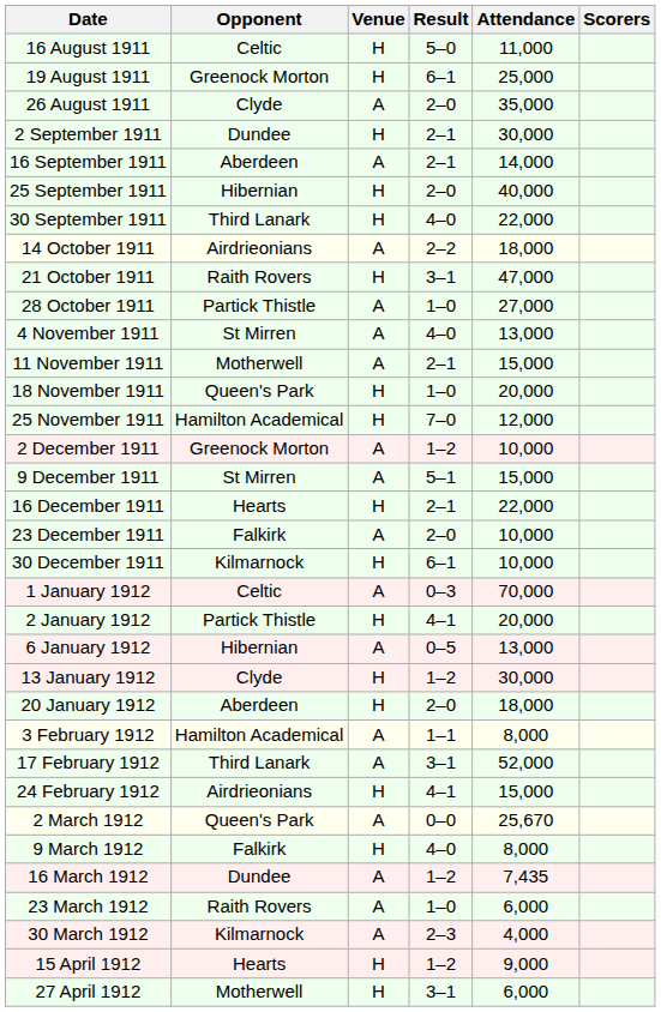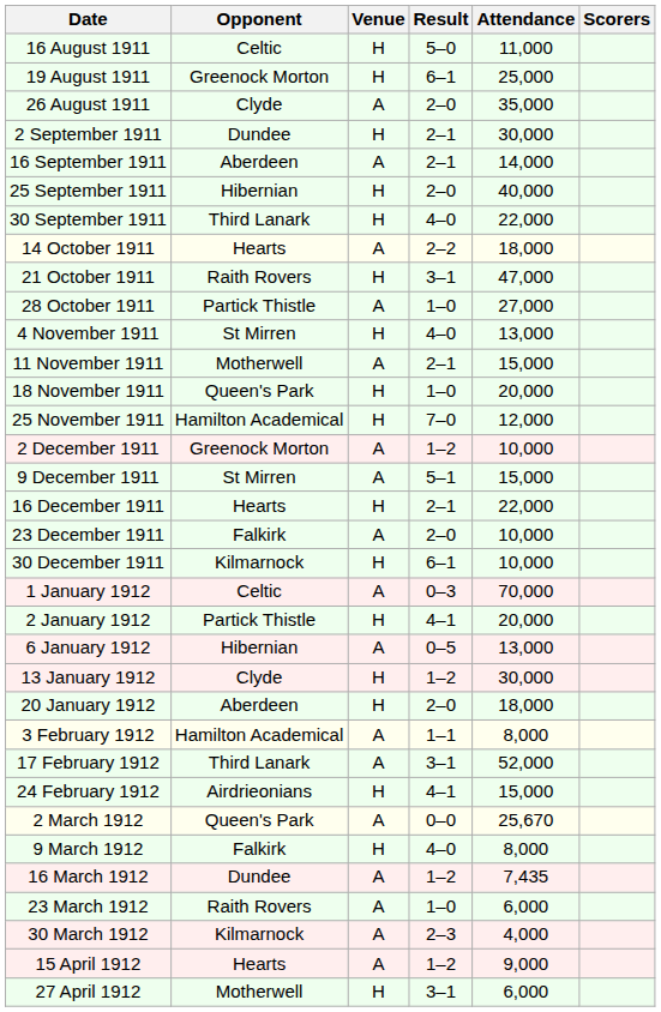 <table class="wikitable sortable" style="font-size:100%; text-align:center">
 <tr>
 <th>Date</th>
 <th>Opponent</th>
 <th>Venue</th>
 <th>Result</th>
 <th>Attendance</th>
 <th>Scorers</th>
 </tr>
 <tr bgcolor = "#EEFFEE">
 <td>16 August 1911</td>
 <td>Celtic</td>
 <td>H</td>
 <td>5–0</td>
 <td>11,000</td>
 <td></td>
 </tr>
 <tr bgcolor = "#EEFFEE">
 <td>19 August 1911</td>
 <td>Greenock Morton</td>
 <td>H</td>
 <td>6–1</td>
 <td>25,000</td>
 <td></td>
 </tr>
 <tr bgcolor = "#EEFFEE">
 <td>26 August 1911</td>
 <td>Clyde</td>
 <td>A</td>
 <td>2–0</td>
 <td>35,000</td>
 <td></td>
 </tr>
 <tr bgcolor = "#EEFFEE">
 <td>2 September 1911</td>
 <td>Dundee</td>
 <td>H</td>
 <td>2–1</td>
 <td>30,000</td>
 <td></td>
 </tr>
 <tr bgcolor = "#EEFFEE">
 <td>16 September 1911</td>
 <td>Aberdeen</td>
 <td>A</td>
 <td>2–1</td>
 <td>14,000</td>
 <td></td>
 </tr>
 <tr bgcolor = "#EEFFEE">
 <td>25 September 1911</td>
 <td>Hibernian</td>
 <td>H</td>
 <td>2–0</td>
 <td>40,000</td>
 <td></td>
 </tr>
 <tr bgcolor = "#EEFFEE">
 <td>30 September 1911</td>
 <td>Third Lanark</td>
 <td>H</td>
 <td>4–0</td>
 <td>22,000</td>
 <td></td>
 </tr>
 <tr bgcolor = "#FFFFEE">
 <td>14 October 1911</td>
-<td>Airdrieonians</td>
+<td>Hearts</td>
 <td>A</td>
 <td>2–2</td>
 <td>18,000</td>
 <td></td>
 </tr>
 <tr bgcolor = "#EEFFEE">
 <td>21 October 1911</td>
 <td>Raith Rovers</td>
 <td>H</td>
 <td>3–1</td>
 <td>47,000</td>
 <td></td>
 </tr>
 <tr bgcolor = "#EEFFEE">
 <td>28 October 1911</td>
 <td>Partick Thistle</td>
 <td>A</td>
 <td>1–0</td>
 <td>27,000</td>
 <td></td>
 </tr>
 <tr bgcolor = "#EEFFEE">
 <td>4 November 1911</td>
 <td>St Mirren</td>
-<td>A</td>
+<td>H</td>
 <td>4–0</td>
 <td>13,000</td>
 <td></td>
 </tr>
 <tr bgcolor = "#EEFFEE">
 <td>11 November 1911</td>
 <td>Motherwell</td>
 <td>A</td>
 <td>2–1</td>
 <td>15,000</td>
 <td></td>
 </tr>
 <tr bgcolor = "#EEFFEE">
 <td>18 November 1911</td>
 <td>Queen's Park</td>
 <td>H</td>
 <td>1–0</td>
 <td>20,000</td>
 <td></td>
 </tr>
 <tr bgcolor = "#EEFFEE">
 <td>25 November 1911</td>
 <td>Hamilton Academical</td>
 <td>H</td>
 <td>7–0</td>
 <td>12,000</td>
 <td></td>
 </tr>
 <tr bgcolor = "#FFEEEE">
 <td>2 December 1911</td>
 <td>Greenock Morton</td>
 <td>A</td>
 <td>1–2</td>
 <td>10,000</td>
 <td></td>
 </tr>
 <tr bgcolor = "#EEFFEE">
 <td>9 December 1911</td>
 <td>St Mirren</td>
 <td>A</td>
 <td>5–1</td>
 <td>15,000</td>
 <td></td>
 </tr>
 <tr bgcolor = "#EEFFEE">
 <td>16 December 1911</td>
 <td>Hearts</td>
 <td>H</td>
 <td>2–1</td>
 <td>22,000</td>
 <td></td>
 </tr>
 <tr bgcolor = "#EEFFEE">
 <td>23 December 1911</td>
 <td>Falkirk</td>
 <td>A</td>
 <td>2–0</td>
 <td>10,000</td>
 <td></td>
 </tr>
 <tr bgcolor = "#EEFFEE">
 <td>30 December 1911</td>
 <td>Kilmarnock</td>
 <td>H</td>
 <td>6–1</td>
 <td>10,000</td>
 <td></td>
 </tr>
 <tr bgcolor = "#FFEEEE">
 <td>1 January 1912</td>
 <td>Celtic</td>
 <td>A</td>
 <td>0–3</td>
 <td>70,000</td>
 <td></td>
 </tr>
 <tr bgcolor = "#EEFFEE">
 <td>2 January 1912</td>
 <td>Partick Thistle</td>
 <td>H</td>
 <td>4–1</td>
 <td>20,000</td>
 <td></td>
 </tr>
 <tr bgcolor = "#FFEEEE">
 <td>6 January 1912</td>
 <td>Hibernian</td>
 <td>A</td>
 <td>0–5</td>
 <td>13,000</td>
 <td></td>
 </tr>
 <tr bgcolor = "#FFEEEE">
 <td>13 January 1912</td>
 <td>Clyde</td>
 <td>H</td>
 <td>1–2</td>
 <td>30,000</td>
 <td></td>
 </tr>
 <tr bgcolor = "#EEFFEE">
 <td>20 January 1912</td>
 <td>Aberdeen</td>
 <td>H</td>
 <td>2–0</td>
 <td>18,000</td>
 <td></td>
 </tr>
 <tr bgcolor = "#FFFFEE">
 <td>3 February 1912</td>
 <td>Hamilton Academical</td>
 <td>A</td>
 <td>1–1</td>
 <td>8,000</td>
 <td></td>
 </tr>
 <tr bgcolor = "#EEFFEE">
 <td>17 February 1912</td>
 <td>Third Lanark</td>
 <td>A</td>
 <td>3–1</td>
 <td>52,000</td>
 <td></td>
 </tr>
 <tr bgcolor = "#EEFFEE">
 <td>24 February 1912</td>
 <td>Airdrieonians</td>
 <td>H</td>
 <td>4–1</td>
 <td>15,000</td>
 <td></td>
 </tr>
 <tr bgcolor = "#FFFFEE">
 <td>2 March 1912</td>
 <td>Queen's Park</td>
 <td>A</td>
 <td>0–0</td>
 <td>25,670</td>
 <td></td>
 </tr>
 <tr bgcolor = "#EEFFEE">
 <td>9 March 1912</td>
 <td>Falkirk</td>
 <td>H</td>
 <td>4–0</td>
 <td>8,000</td>
 <td></td>
 </tr>
 <tr bgcolor = "#FFEEEE">
 <td>16 March 1912</td>
 <td>Dundee</td>
 <td>A</td>
 <td>1–2</td>
 <td>7,435</td>
 <td></td>
 </tr>
 <tr bgcolor = "#EEFFEE">
 <td>23 March 1912</td>
 <td>Raith Rovers</td>
 <td>A</td>
 <td>1–0</td>
 <td>6,000</td>
 <td></td>
 </tr>
 <tr bgcolor = "#FFEEEE">
 <td>30 March 1912</td>
 <td>Kilmarnock</td>
 <td>A</td>
 <td>2–3</td>
 <td>4,000</td>
 <td></td>
 </tr>
 <tr bgcolor = "#FFEEEE">
 <td>15 April 1912</td>
 <td>Hearts</td>
-<td>H</td>
+<td>A</td>
 <td>1–2</td>
 <td>9,000</td>
 <td></td>
 </tr>
 <tr bgcolor = "#EEFFEE">
 <td>27 April 1912</td>
 <td>Motherwell</td>
 <td>H</td>
 <td>3–1</td>
 <td>6,000</td>
 <td></td>
 </tr>
 </table>
